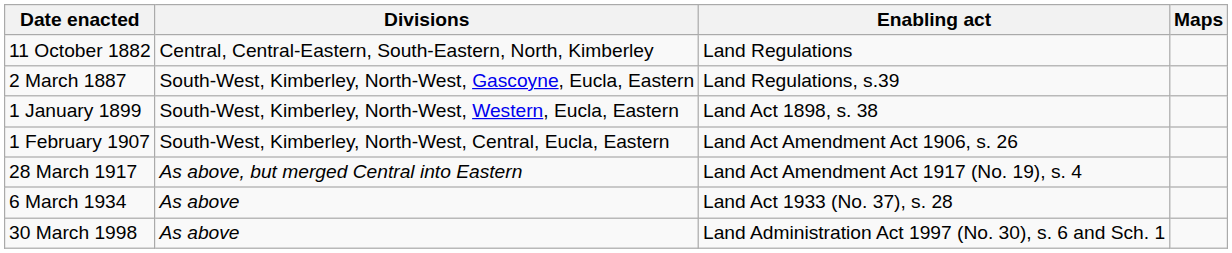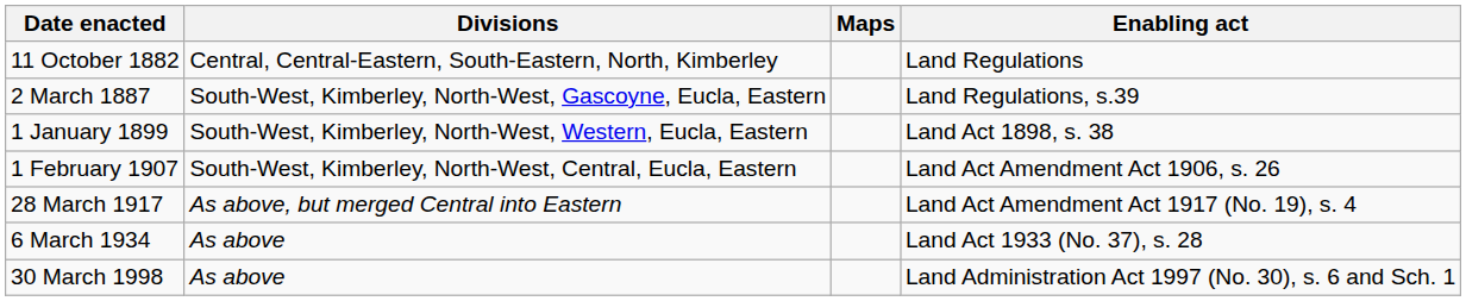 <table class="wikitable">
 <tr>
 <th>Date enacted</th>
 <th>Divisions</th>
+<th>Maps</th>
 <th>Enabling act</th>
-<th>Maps</th>
 </tr>
 <tr>
 <td>11 October 1882</td>
 <td>Central, Central-Eastern, South-Eastern, North, Kimberley</td>
+<td></td>
 <td>Land Regulations</td>
-<td></td>
 </tr>
 <tr>
 <td>2 March 1887</td>
 <td>South-West, Kimberley, North-West, <a href='#'>Gascoyne</a>, Eucla, Eastern</td>
+<td></td>
 <td>Land Regulations, s.39</td>
-<td></td>
 </tr>
 <tr>
 <td>1 January 1899</td>
 <td>South-West, Kimberley, North-West, <a href='#'>Western</a>, Eucla, Eastern</td>
+<td></td>
 <td>Land Act 1898, s. 38</td>
-<td></td>
 </tr>
 <tr>
 <td>1 February 1907</td>
 <td>South-West, Kimberley, North-West, Central, Eucla, Eastern</td>
+<td></td>
 <td>Land Act Amendment Act 1906, s. 26</td>
-<td></td>
 </tr>
 <tr>
 <td>28 March 1917</td>
 <td><em>As above, but merged Central into Eastern</em></td>
+<td></td>
 <td>Land Act Amendment Act 1917 (No. 19), s. 4</td>
-<td></td>
 </tr>
 <tr>
 <td>6 March 1934</td>
 <td><em>As above</em></td>
+<td></td>
 <td>Land Act 1933 (No. 37), s. 28</td>
-<td></td>
 </tr>
 <tr>
 <td>30 March 1998</td>
 <td><em>As above</em></td>
+<td></td>
 <td>Land Administration Act 1997 (No. 30), s. 6 and Sch. 1</td>
-<td></td>
 </tr>
 </table>
